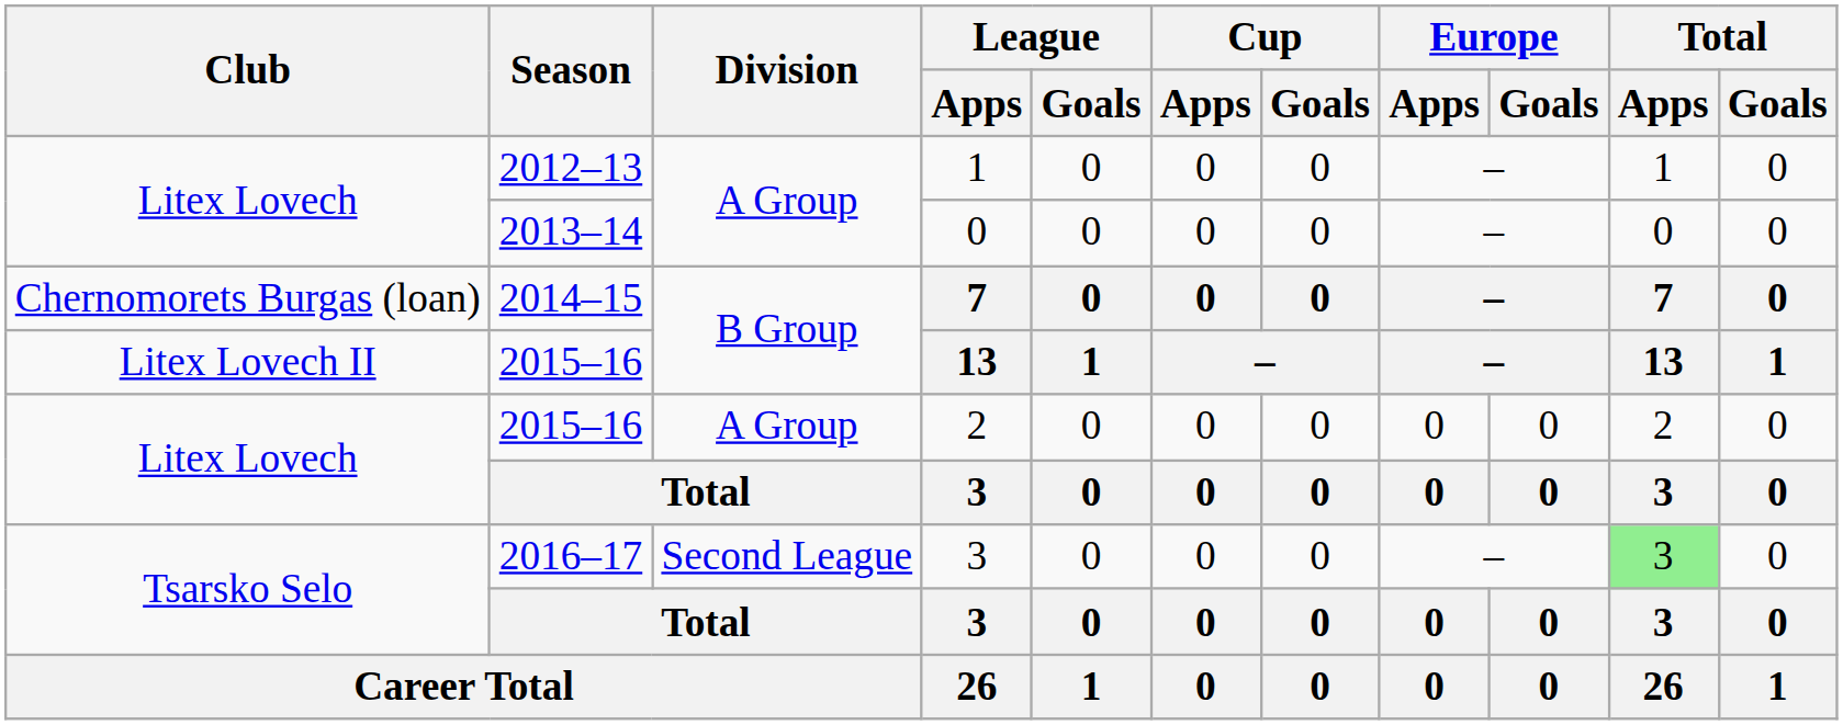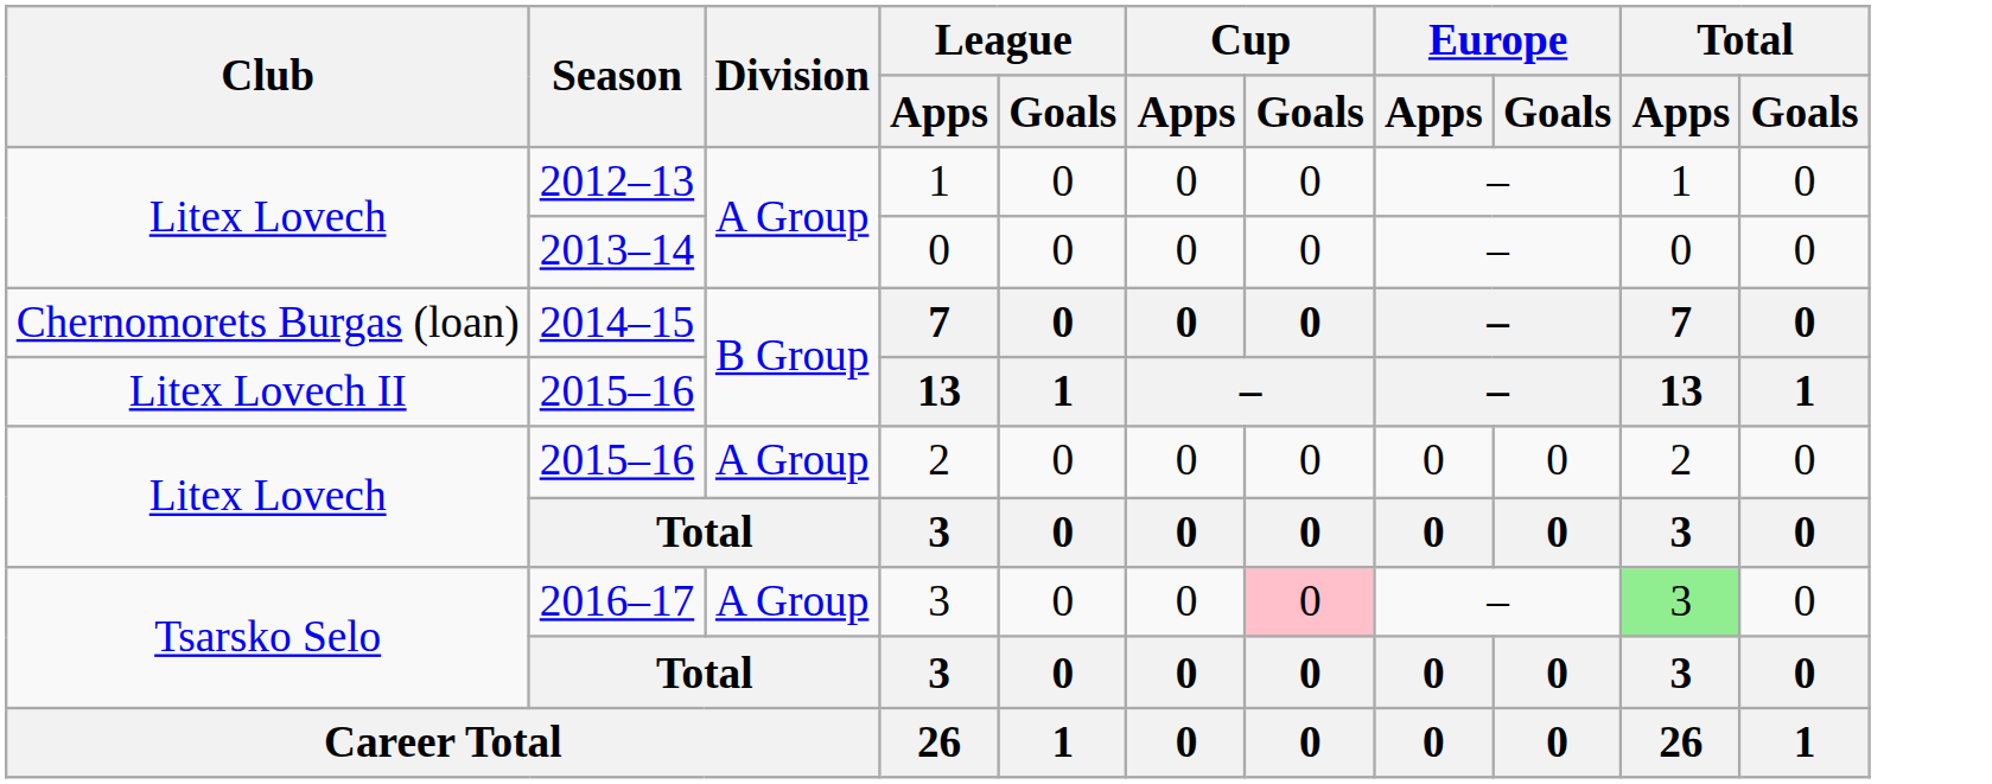 <table class="wikitable" style="font-size:100%; text-align: center">
 <tr>
 <th rowspan="2">Club</th>
 <th rowspan="2">Season</th>
 <th rowspan="2">Division</th>
 <th colspan="2">League</th>
 <th colspan="2">Cup</th>
 <th colspan="2"><a href='#'>Europe</a></th>
 <th colspan="2">Total</th>
 </tr>
 <tr>
 <th>Apps</th>
 <th>Goals</th>
 <th>Apps</th>
 <th>Goals</th>
 <th>Apps</th>
 <th>Goals</th>
 <th>Apps</th>
 <th>Goals</th>
 </tr>
 <tr>
 <td rowspan="2"><a href='#'>Litex Lovech</a></td>
 <td><a href='#'>2012–13</a></td>
 <td rowspan="2"><a href='#'>A Group</a></td>
 <td>1</td>
 <td>0</td>
 <td>0</td>
 <td>0</td>
 <td colspan="2">–</td>
 <td>1</td>
 <td>0</td>
 </tr>
 <tr>
 <td><a href='#'>2013–14</a></td>
 <td>0</td>
 <td>0</td>
 <td>0</td>
 <td>0</td>
 <td colspan="2">–</td>
 <td>0</td>
 <td>0</td>
 </tr>
 <tr>
 <td rowspan="1" valign="center"><a href='#'>Chernomorets Burgas</a> (loan)</td>
 <td><a href='#'>2014–15</a></td>
 <td rowspan="2"><a href='#'>B Group</a></td>
 <th>7</th>
 <th>0</th>
 <th>0</th>
 <th>0</th>
 <th colspan="2">–</th>
 <th>7</th>
 <th>0</th>
 </tr>
 <tr>
 <td rowspan="1" valign="center"><a href='#'>Litex Lovech II</a></td>
 <td><a href='#'>2015–16</a></td>
 <th>13</th>
 <th>1</th>
 <th colspan="2">–</th>
 <th colspan="2">–</th>
 <th>13</th>
 <th>1</th>
 </tr>
 <tr>
 <td rowspan="2"><a href='#'>Litex Lovech</a></td>
 <td><a href='#'>2015–16</a></td>
 <td rowspan="1"><a href='#'>A Group</a></td>
 <td>2</td>
 <td>0</td>
 <td>0</td>
 <td>0</td>
 <td>0</td>
 <td>0</td>
 <td>2</td>
 <td>0</td>
 </tr>
 <tr>
 <th colspan="2">Total</th>
 <th>3</th>
 <th>0</th>
 <th>0</th>
 <th>0</th>
 <th>0</th>
 <th>0</th>
 <th>3</th>
 <th>0</th>
 </tr>
 <tr>
 <td rowspan="2"><a href='#'>Tsarsko Selo</a></td>
 <td><a href='#'>2016–17</a></td>
-<td rowspan="1"><a href='#'>Second League</a></td>
+<td rowspan="1"><a href='#'>A Group</a></td>
 <td>3</td>
 <td>0</td>
 <td>0</td>
-<td>0</td>
+<td style="background: pink;">0</td>
 <td colspan="2">–</td>
 <td style="background: lightgreen;">3</td>
 <td>0</td>
 </tr>
 <tr>
 <th colspan="2">Total</th>
 <th>3</th>
 <th>0</th>
 <th>0</th>
 <th>0</th>
 <th>0</th>
 <th>0</th>
 <th>3</th>
 <th>0</th>
 </tr>
 <tr>
 <th colspan="3">Career Total</th>
 <th>26</th>
 <th>1</th>
 <th>0</th>
 <th>0</th>
 <th>0</th>
 <th>0</th>
 <th>26</th>
 <th>1</th>
 </tr>
 </table>
